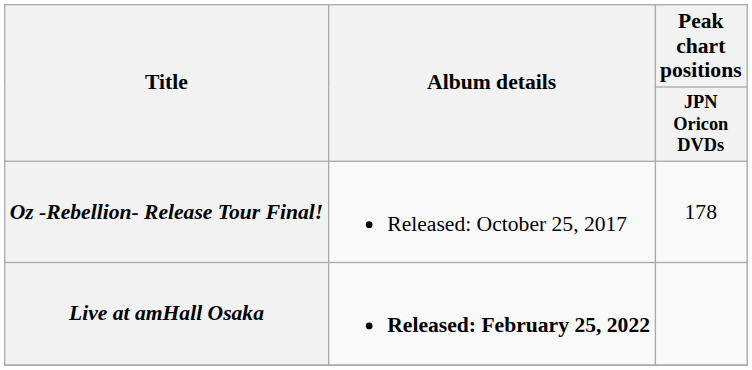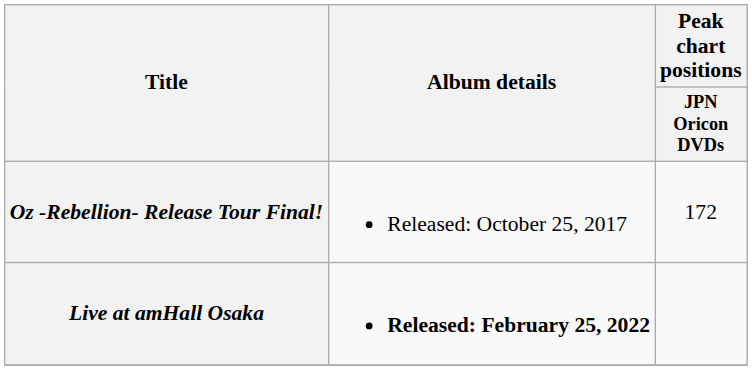 <table class="wikitable plainrowheaders">
 <tr>
 <th scope="col" rowspan="2">Title</th>
 <th scope="col" rowspan="2">Album details</th>
 <th scope="col">Peak chart positions</th>
 </tr>
 <tr>
 <th scope="col" style="width:4em;font-size:85%">JPN<br>Oricon<br>DVDs<br></th>
 </tr>
 <tr>
 <th scope="row"><em>Oz -Rebellion- Release Tour Final!</em></th>
 <td><br><ul><li>Released: October 25, 2017</li></ul></td>
-<td align="center">178</td>
+<td align="center">172</td>
 </tr>
 <tr>
 <th scope="row"><em>Live at amHall Osaka</em></th>
 <td><strong><br><ul><li>Released: February 25, 2022</li></ul></strong></td>
 <td></td>
 </tr>
 <tr>
 </tr>
 </table>
